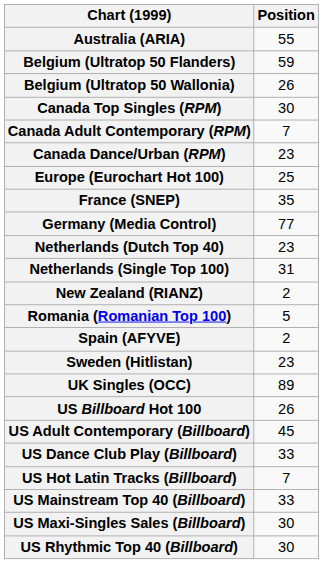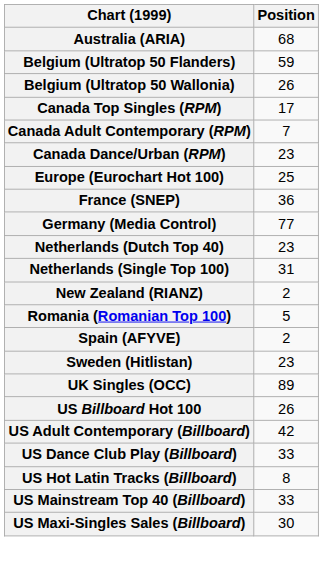 <table class="wikitable sortable plainrowheaders" style="text-align:center">
 <tr>
 <th>Chart (1999)</th>
 <th>Position</th>
 </tr>
 <tr>
 <th scope="row">Australia (ARIA)</th>
-<td>55</td>
+<td>68</td>
 </tr>
 <tr>
 <th scope="row">Belgium (Ultratop 50 Flanders)</th>
 <td>59</td>
 </tr>
 <tr>
 <th scope="row">Belgium (Ultratop 50 Wallonia)</th>
 <td>26</td>
 </tr>
 <tr>
 <th scope="row">Canada Top Singles (<em>RPM</em>)</th>
-<td>30</td>
+<td>17</td>
 </tr>
 <tr>
 <th scope="row">Canada Adult Contemporary (<em>RPM</em>)</th>
 <td>7</td>
 </tr>
 <tr>
 <th scope="row">Canada Dance/Urban (<em>RPM</em>)</th>
 <td>23</td>
 </tr>
 <tr>
 <th scope="row">Europe (Eurochart Hot 100)</th>
 <td>25</td>
 </tr>
 <tr>
 <th scope="row">France (SNEP)</th>
-<td>35</td>
+<td>36</td>
 </tr>
 <tr>
 <th scope="row">Germany (Media Control)</th>
 <td>77</td>
 </tr>
 <tr>
 <th scope="row">Netherlands (Dutch Top 40)</th>
 <td>23</td>
 </tr>
 <tr>
 <th scope="row">Netherlands (Single Top 100)</th>
 <td>31</td>
 </tr>
 <tr>
 <th scope="row">New Zealand (RIANZ)</th>
 <td>2</td>
 </tr>
 <tr>
 <th scope="row">Romania (<a href='#'>Romanian Top 100</a>)</th>
 <td>5</td>
 </tr>
 <tr>
 <th scope="row">Spain (AFYVE)</th>
 <td>2</td>
 </tr>
 <tr>
 <th scope="row">Sweden (Hitlistan)</th>
 <td>23</td>
 </tr>
 <tr>
 <th scope="row">UK Singles (OCC)</th>
 <td>89</td>
 </tr>
 <tr>
 <th scope="row">US <em>Billboard</em> Hot 100</th>
 <td>26</td>
 </tr>
 <tr>
 <th scope="row">US Adult Contemporary (<em>Billboard</em>)</th>
-<td>45</td>
+<td>42</td>
 </tr>
 <tr>
 <th scope="row">US Dance Club Play (<em>Billboard</em>)</th>
 <td>33</td>
 </tr>
 <tr>
 <th scope="row">US Hot Latin Tracks (<em>Billboard</em>)</th>
-<td>7</td>
+<td>8</td>
 </tr>
 <tr>
 <th scope="row">US Mainstream Top 40 (<em>Billboard</em>)</th>
 <td>33</td>
 </tr>
 <tr>
 <th scope="row">US Maxi-Singles Sales (<em>Billboard</em>)</th>
 <td>30</td>
 </tr>
-<tr>
-<th scope="row">US Rhythmic Top 40 (<em>Billboard</em>)</th>
-<td>30</td>
-</tr>
 </table>
